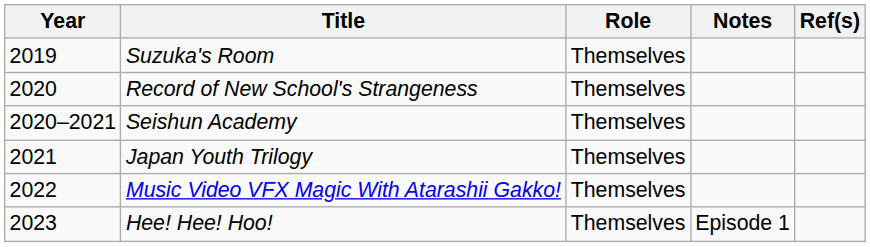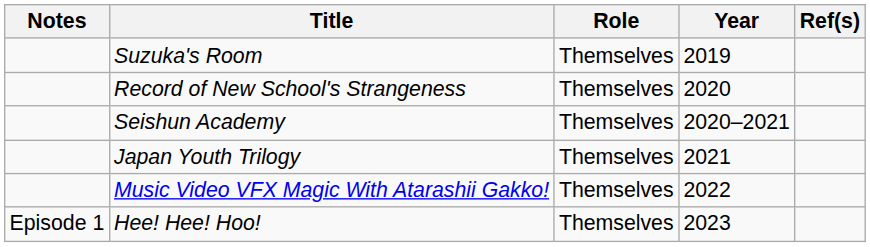 <table class="wikitable">
 <tr>
-<th>Year</th>
+<th>Notes</th>
 <th>Title</th>
 <th>Role</th>
-<th>Notes</th>
+<th>Year</th>
 <th>Ref(s)</th>
 </tr>
 <tr>
-<td>2019</td>
+<td></td>
 <td><em>Suzuka's Room</em></td>
 <td>Themselves</td>
-<td></td>
+<td>2019</td>
 <td></td>
 </tr>
 <tr>
-<td>2020</td>
+<td></td>
 <td><em>Record of New School's Strangeness</em></td>
 <td>Themselves</td>
-<td></td>
+<td>2020</td>
 <td></td>
 </tr>
 <tr>
-<td>2020–2021</td>
+<td></td>
 <td><em>Seishun Academy</em></td>
 <td>Themselves</td>
-<td></td>
+<td>2020–2021</td>
 <td></td>
 </tr>
 <tr>
-<td>2021</td>
+<td></td>
 <td><em>Japan Youth Trilogy</em></td>
 <td>Themselves</td>
-<td></td>
+<td>2021</td>
 <td></td>
 </tr>
 <tr>
-<td>2022</td>
+<td></td>
 <td><em><a href='#'>Music Video VFX Magic With Atarashii Gakko!</a></em></td>
 <td>Themselves</td>
-<td></td>
+<td>2022</td>
 <td></td>
 </tr>
 <tr>
-<td>2023</td>
+<td>Episode 1</td>
 <td><em>Hee! Hee! Hoo!</em></td>
 <td>Themselves</td>
-<td>Episode 1</td>
+<td>2023</td>
 <td></td>
 </tr>
 </table>
